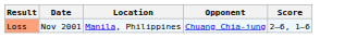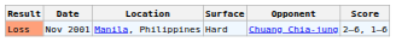 <table class="sortable wikitable" style=font-size:97%>
 <tr>
 <th>Result</th>
 <th>Date</th>
 <th>Location</th>
+<th>Surface</th>
 <th>Opponent</th>
 <th>Score</th>
 </tr>
 <tr style="background:#f0f8ff;">
 <td bgcolor=FFA07A>Loss</td>
 <td>Nov 2001</td>
 <td><a href='#'>Manila</a>, Philippines</td>
+<td>Hard</td>
 <td> <a href='#'>Chuang Chia-jung</a></td>
 <td>2–6, 1–6</td>
 </tr>
 </table>
